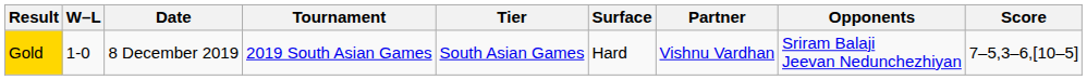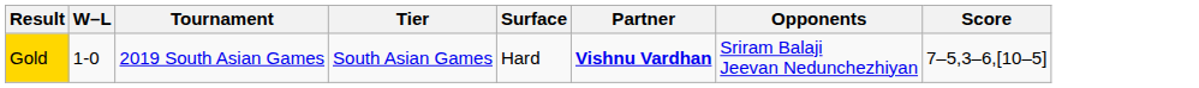 <table class="wikitable sortable">
 <tr>
 <th>Result</th>
 <th class="unsortable">W–L</th>
-<th>Date</th>
 <th>Tournament</th>
 <th>Tier</th>
 <th>Surface</th>
 <th>Partner</th>
 <th>Opponents</th>
 <th class="unsortable">Score</th>
 </tr>
 <tr>
 <td style="background:Gold">Gold</td>
 <td>1-0</td>
-<td>8 December 2019</td>
 <td><a href='#'>2019 South Asian Games</a></td>
 <td><a href='#'>South Asian Games</a></td>
 <td>Hard</td>
-<td> <a href='#'>Vishnu Vardhan</a></td>
+<td><strong> <a href='#'>Vishnu Vardhan</a></strong></td>
 <td> <a href='#'>Sriram Balaji</a><br> <a href='#'>Jeevan Nedunchezhiyan</a></td>
 <td>7–5,3–6,[10–5]</td>
 </tr>
 </table>
